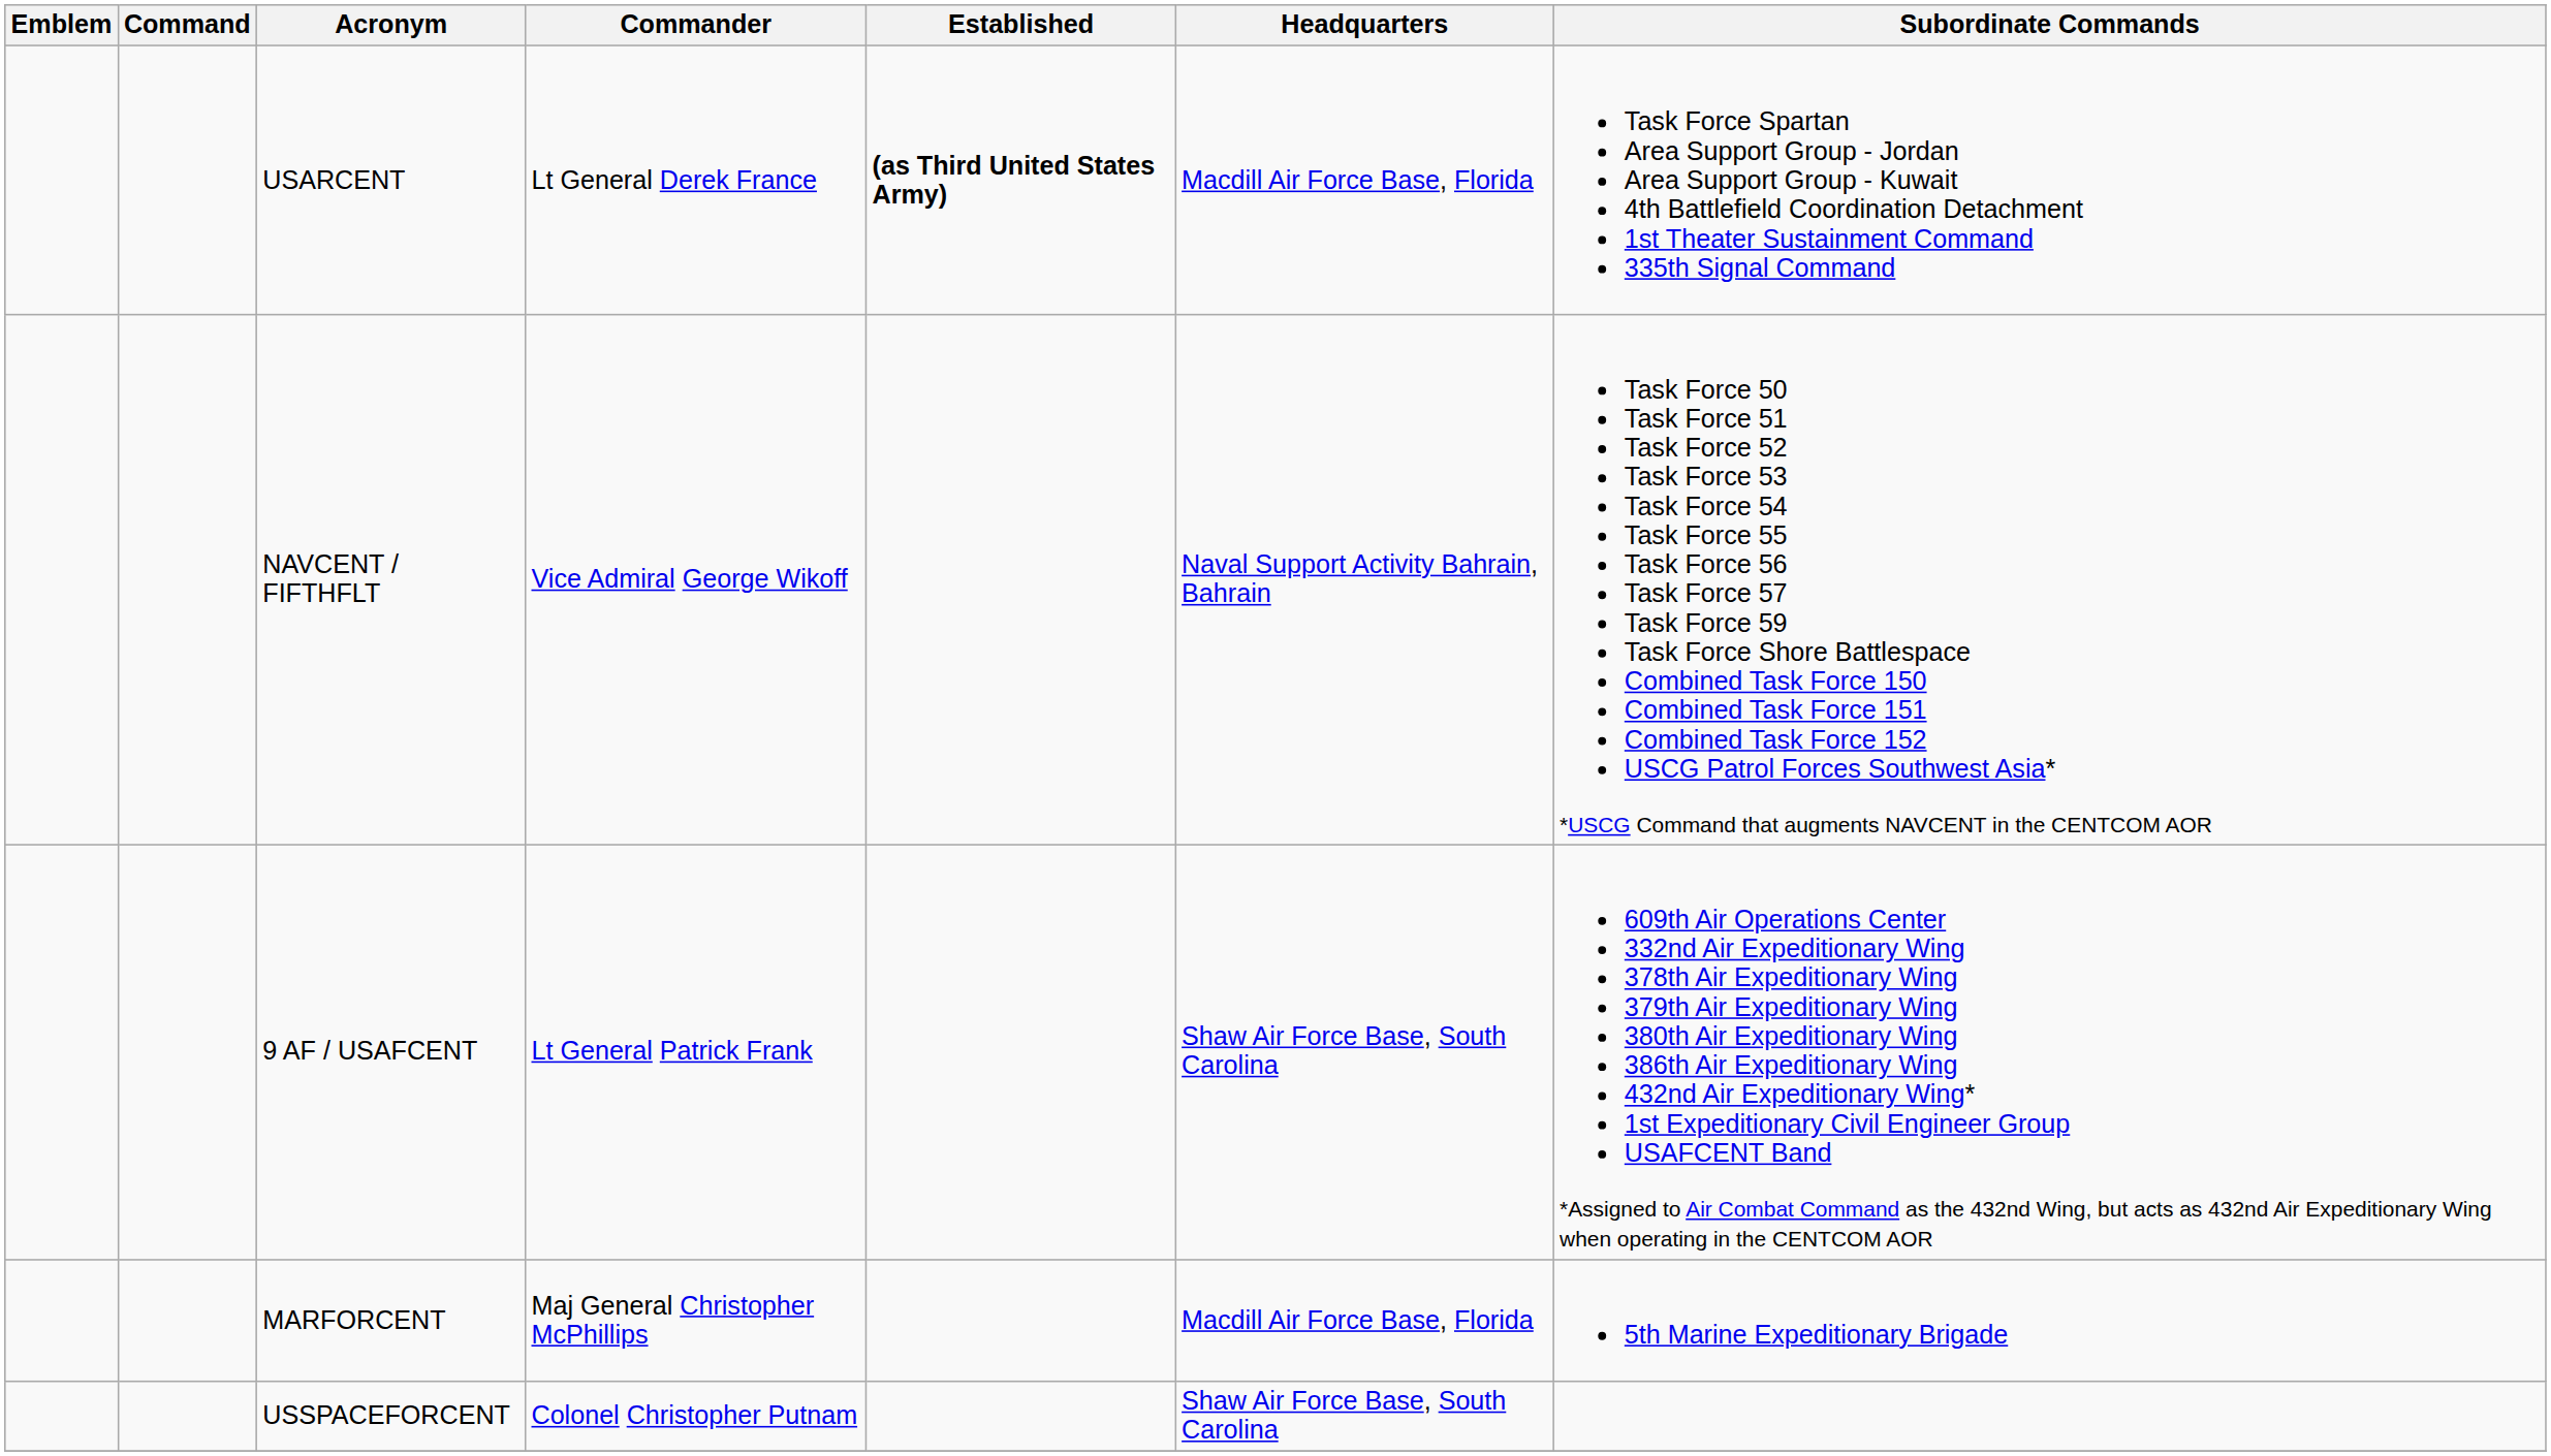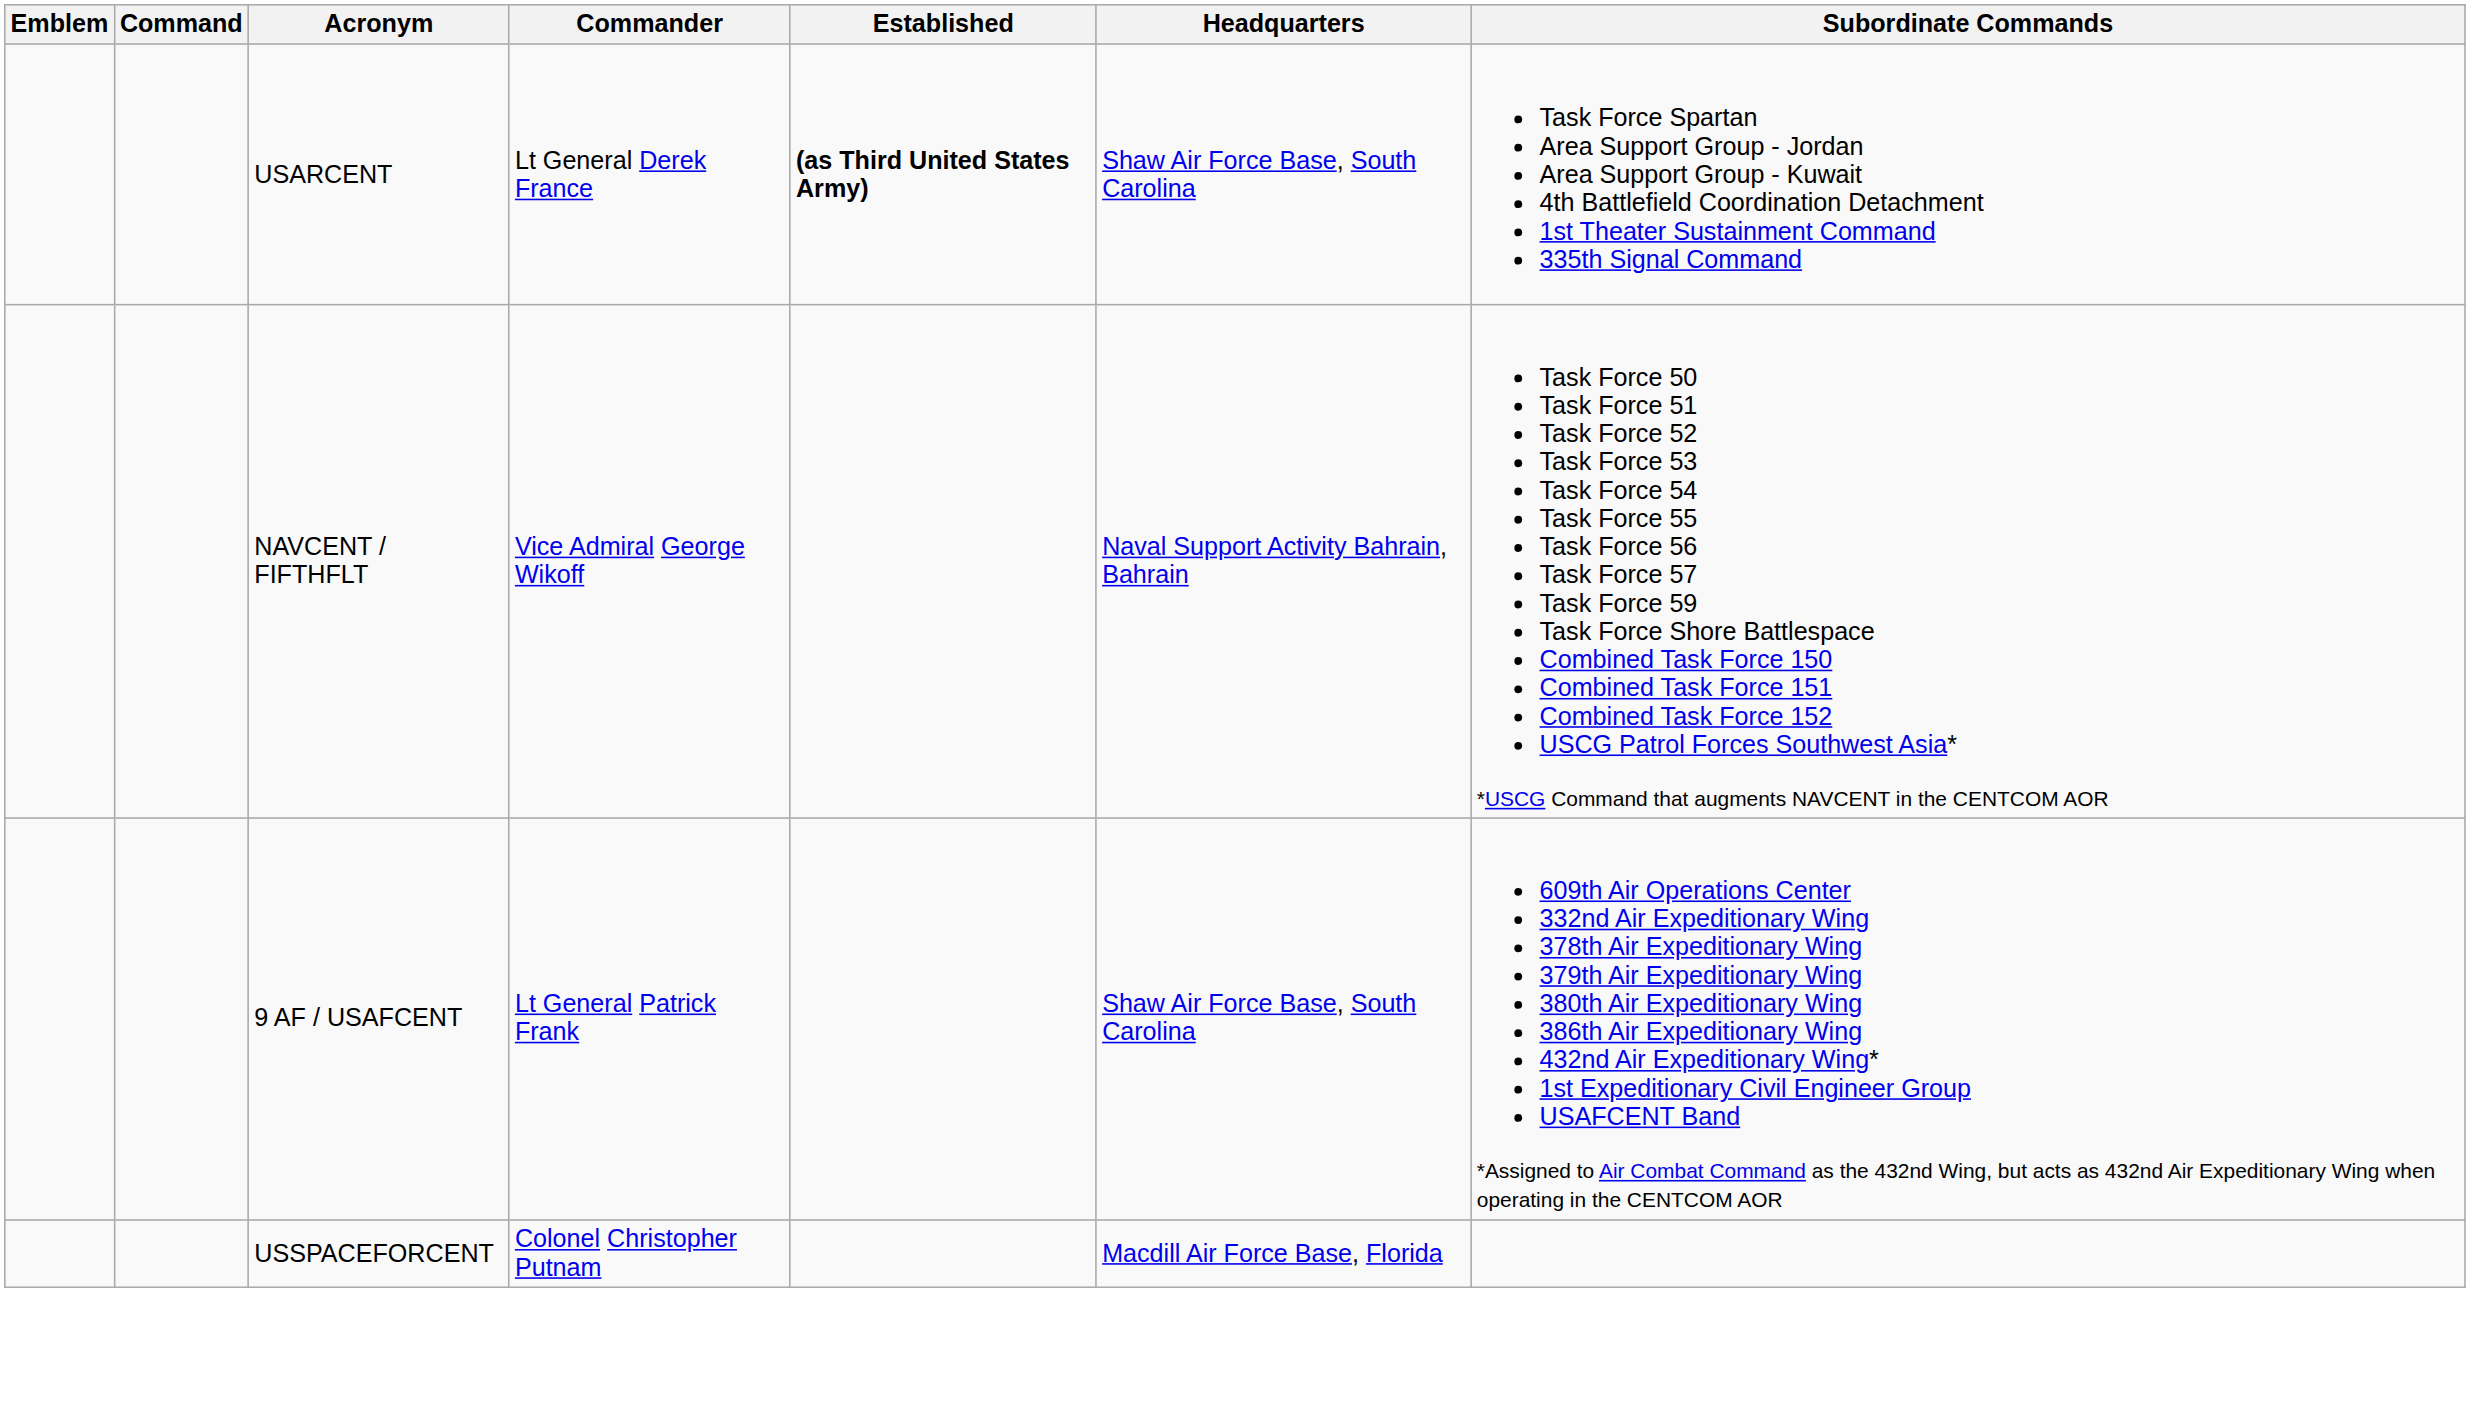 <table class="wikitable">
 <tr>
 <th>Emblem</th>
 <th>Command</th>
 <th>Acronym</th>
 <th>Commander</th>
 <th>Established</th>
 <th>Headquarters</th>
 <th>Subordinate Commands</th>
 </tr>
 <tr>
 <td></td>
 <td></td>
 <td>USARCENT</td>
 <td>Lt General <a href='#'>Derek France</a></td>
 <td><strong> (as Third United States Army)</strong></td>
-<td><a href='#'>Macdill Air Force Base</a>, <a href='#'>Florida</a></td>
+<td><a href='#'>Shaw Air Force Base</a>, <a href='#'>South Carolina</a></td>
 <td><br><ul><li>Task Force Spartan</li><li>Area Support Group - Jordan</li><li>Area Support Group - Kuwait</li><li>4th Battlefield Coordination Detachment</li><li> <a href='#'>1st Theater Sustainment Command</a></li><li> <a href='#'>335th Signal Command</a></li></ul></td>
 </tr>
 <tr>
 <td> </td>
 <td></td>
 <td>NAVCENT / FIFTHFLT</td>
 <td><a href='#'>Vice Admiral</a> <a href='#'>George Wikoff</a></td>
 <td></td>
 <td><a href='#'>Naval Support Activity Bahrain</a>, <a href='#'>Bahrain</a></td>
 <td><br><ul><li>Task Force 50</li><li>Task Force 51</li><li>Task Force 52</li><li>Task Force 53</li><li>Task Force 54</li><li>Task Force 55</li><li>Task Force 56</li><li>Task Force 57</li><li>Task Force 59</li><li>Task Force Shore Battlespace</li><li><a href='#'>Combined Task Force 150</a></li><li><a href='#'>Combined Task Force 151</a></li><li><a href='#'>Combined Task Force 152</a></li><li> <a href='#'>USCG Patrol Forces Southwest Asia</a>*</li></ul><small>*<a href='#'>USCG</a> Command that augments NAVCENT in the CENTCOM AOR</small></td>
 </tr>
 <tr>
 <td> </td>
 <td></td>
 <td>9 AF / USAFCENT</td>
 <td><a href='#'>Lt General</a> <a href='#'>Patrick Frank</a></td>
 <td></td>
 <td><a href='#'>Shaw Air Force Base</a>, <a href='#'>South Carolina</a></td>
 <td><br><ul><li> <a href='#'>609th Air Operations Center</a></li><li> <a href='#'>332nd Air Expeditionary Wing</a></li><li> <a href='#'>378th Air Expeditionary Wing</a></li><li> <a href='#'>379th Air Expeditionary Wing</a></li><li> <a href='#'>380th Air Expeditionary Wing</a></li><li> <a href='#'>386th Air Expeditionary Wing</a></li><li> <a href='#'>432nd Air Expeditionary Wing</a>*</li><li> <a href='#'>1st Expeditionary Civil Engineer Group</a></li><li> <a href='#'>USAFCENT Band</a></li></ul><small>*Assigned to <a href='#'>Air Combat Command</a> as the 432nd Wing, but acts as 432nd Air Expeditionary Wing when operating in the CENTCOM AOR</small></td>
 </tr>
 <tr>
 <td></td>
 <td></td>
-<td>MARFORCENT</td>
-<td>Maj General <a href='#'>Christopher McPhillips</a></td>
-<td></td>
-<td><a href='#'>Macdill Air Force Base</a>, <a href='#'>Florida</a></td>
-<td><br><ul><li><a href='#'>5th Marine Expeditionary Brigade</a></li></ul></td>
-</tr>
-<tr>
-<td></td>
-<td></td>
 <td>USSPACEFORCENT</td>
 <td><a href='#'>Colonel</a> <a href='#'>Christopher Putnam</a></td>
 <td></td>
-<td><a href='#'>Shaw Air Force Base</a>, <a href='#'>South Carolina</a></td>
+<td><a href='#'>Macdill Air Force Base</a>, <a href='#'>Florida</a></td>
 <td></td>
 </tr>
 <tr>
 </tr>
 </table>
